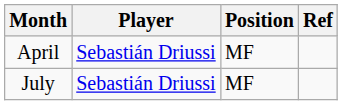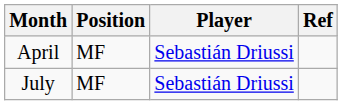 <table class=wikitable>
 <tr>
 <th>Month</th>
+<th>Position</th>
 <th>Player</th>
-<th>Position</th>
 <th>Ref</th>
 </tr>
 <tr>
 <td align=center>April</td>
+<td>MF</td>
 <td> <a href='#'>Sebastián Driussi</a></td>
-<td>MF</td>
 <td rowspan="1"></td>
 </tr>
 <tr>
 <td align=center>July</td>
+<td>MF</td>
 <td> <a href='#'>Sebastián Driussi</a></td>
-<td>MF</td>
 <td rowspan="1"></td>
 </tr>
 </table>
